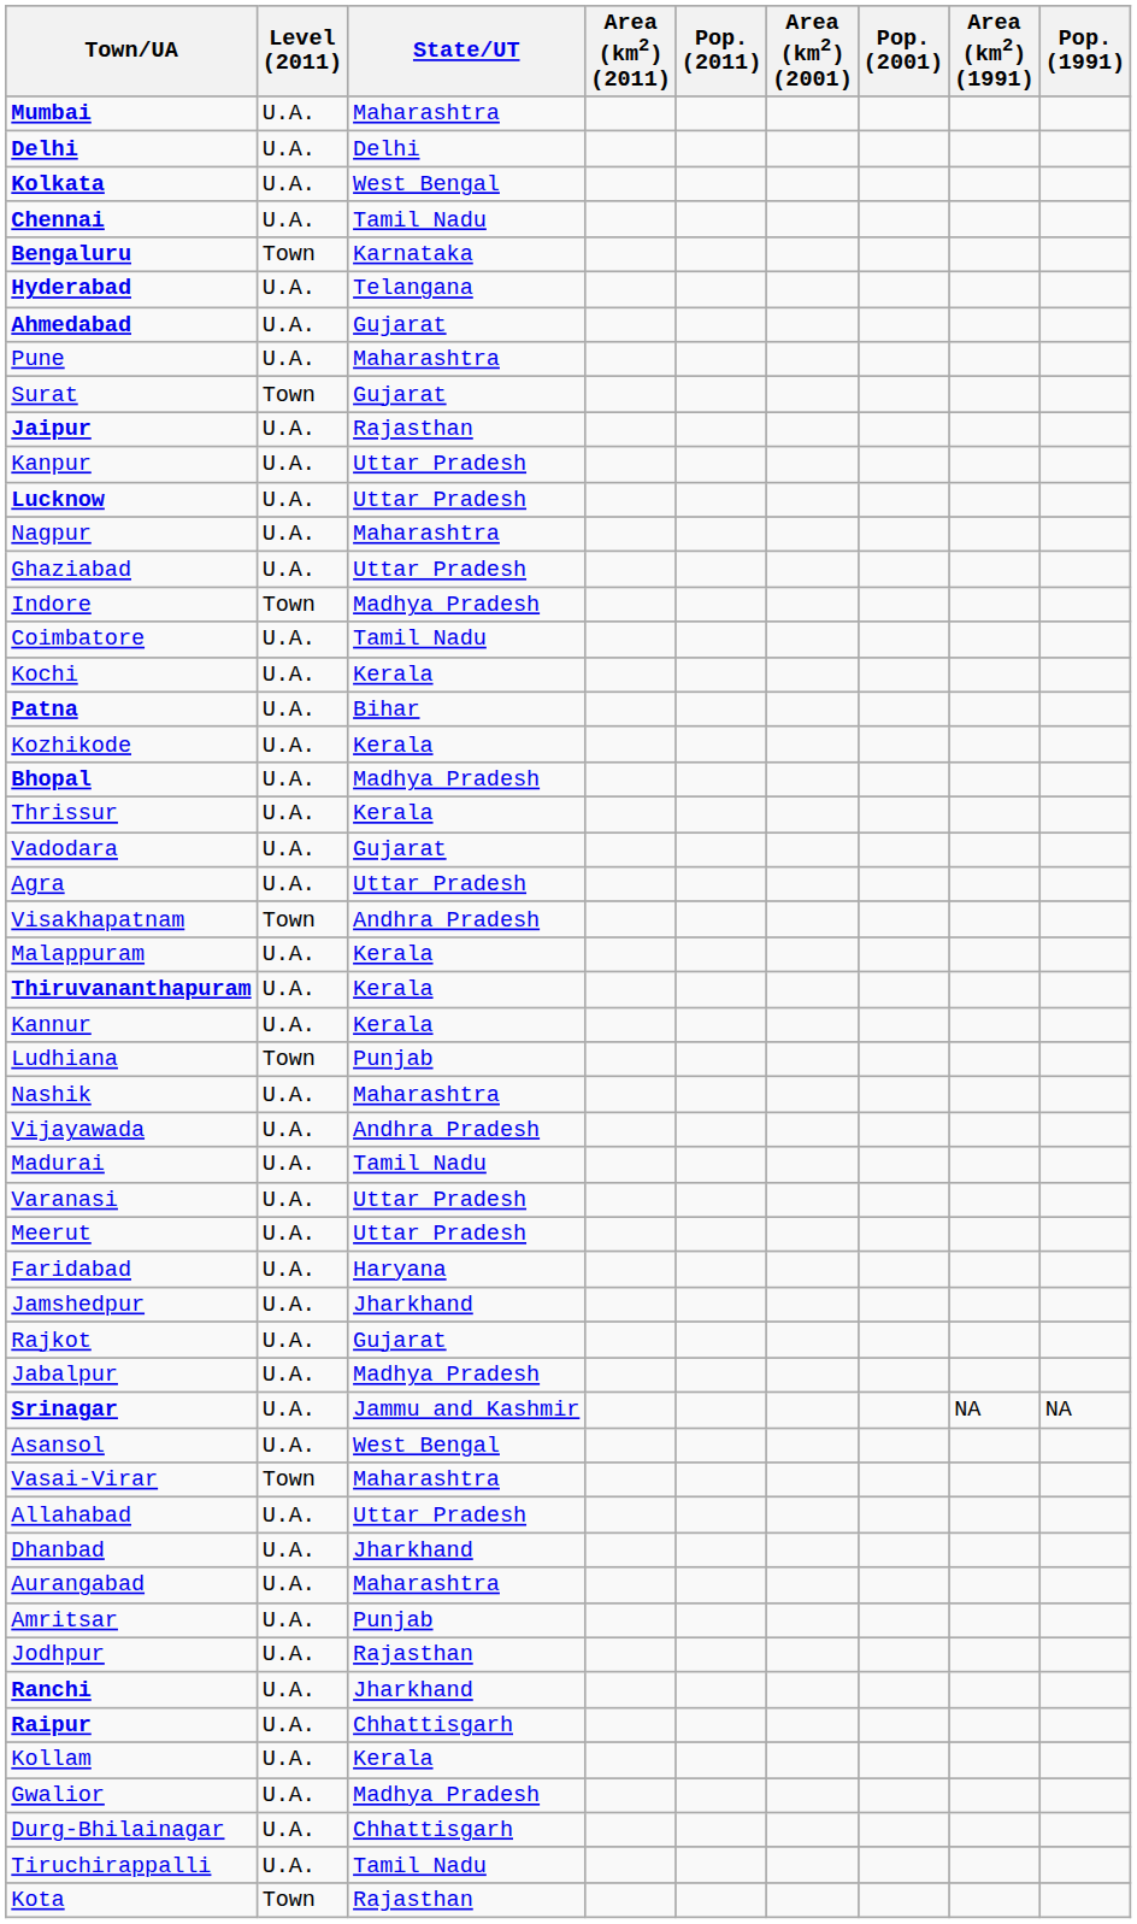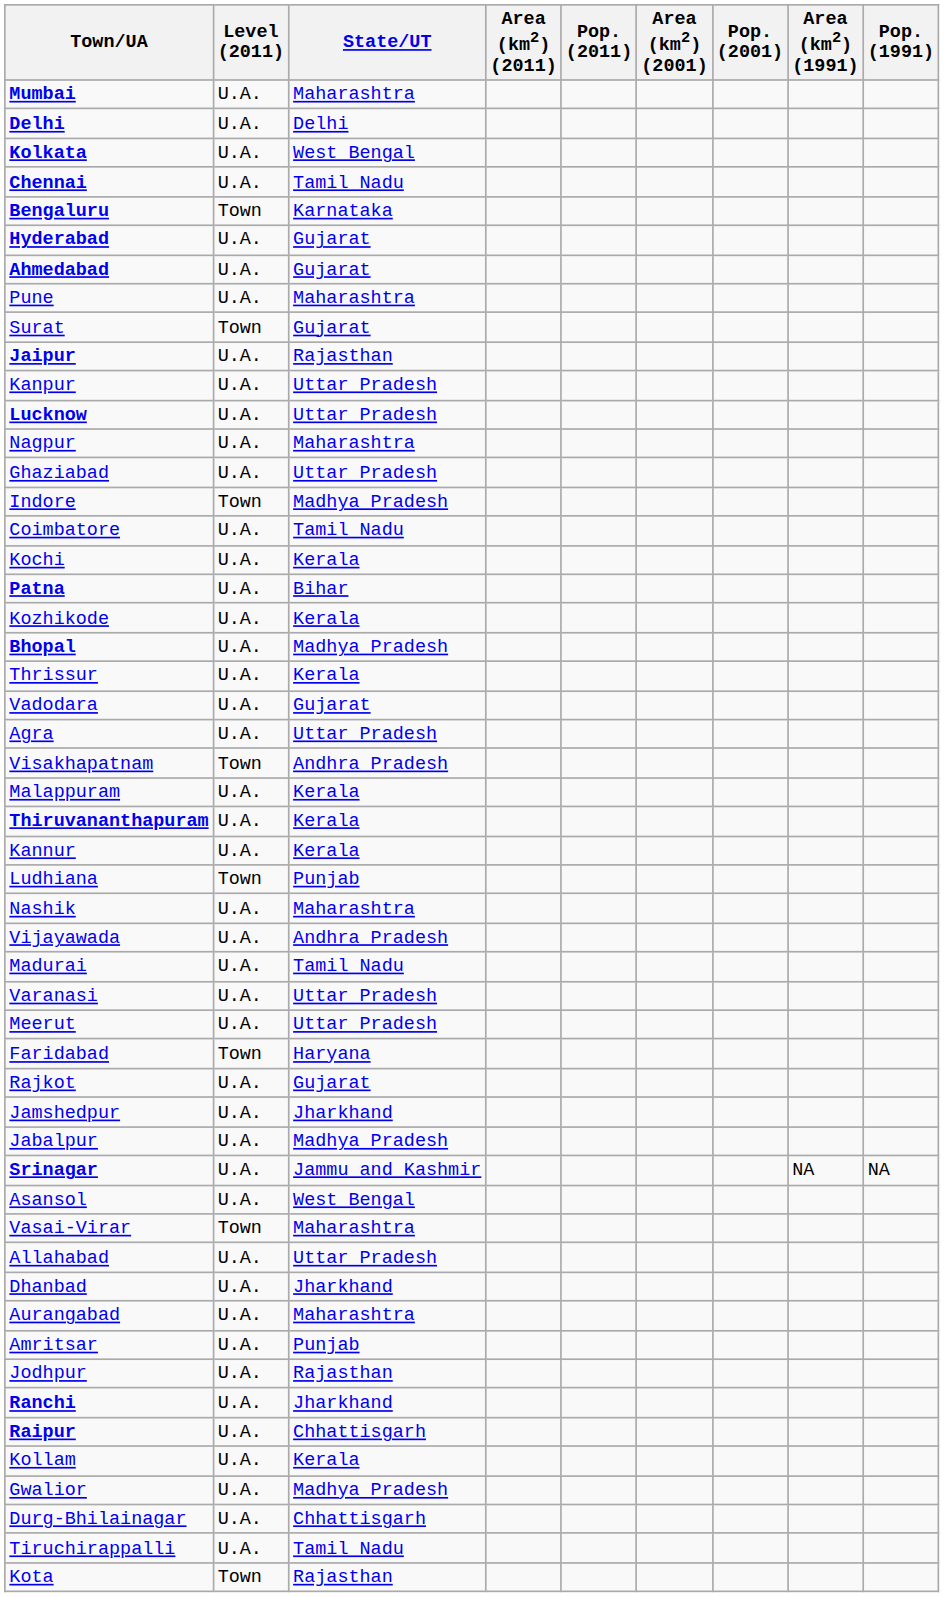 <table class="wikitable sortable sticky-header static-row-numbers col1left col2left" style="font-size: 85%">
 <tr>
 <th>Town/UA</th>
 <th>Level<br>(2011)</th>
 <th><a href='#'>State/UT</a></th>
 <th>Area<br>(km<sup>2</sup>)<br>(2011)</th>
 <th>Pop.<br>(2011)</th>
 <th>Area<br>(km<sup>2</sup>)<br>(2001)</th>
 <th>Pop.<br>(2001)</th>
 <th>Area<br>(km<sup>2</sup>)<br>(1991)</th>
 <th>Pop.<br>(1991)</th>
 </tr>
 <tr>
 <td><strong><a href='#'>Mumbai</a></strong></td>
 <td>U.A.</td>
 <td><a href='#'>Maharashtra</a></td>
 <td></td>
 <td></td>
 <td></td>
 <td></td>
 <td></td>
 <td></td>
 </tr>
 <tr>
 <td><strong><a href='#'>Delhi</a></strong></td>
 <td>U.A.</td>
 <td><a href='#'>Delhi</a></td>
 <td></td>
 <td></td>
 <td></td>
 <td></td>
 <td></td>
 <td></td>
 </tr>
 <tr>
 <td><strong><a href='#'>Kolkata</a></strong></td>
 <td>U.A.</td>
 <td><a href='#'>West Bengal</a></td>
 <td></td>
 <td></td>
 <td></td>
 <td></td>
 <td></td>
 <td></td>
 </tr>
 <tr>
 <td><strong><a href='#'>Chennai</a></strong></td>
 <td>U.A.</td>
 <td><a href='#'>Tamil Nadu</a></td>
 <td></td>
 <td></td>
 <td></td>
 <td></td>
 <td></td>
 <td></td>
 </tr>
 <tr>
 <td><strong><a href='#'>Bengaluru</a></strong></td>
 <td>Town</td>
 <td><a href='#'>Karnataka</a></td>
 <td></td>
 <td></td>
 <td></td>
 <td></td>
 <td></td>
 <td></td>
 </tr>
 <tr>
 <td><strong><a href='#'>Hyderabad</a></strong></td>
 <td>U.A.</td>
-<td><a href='#'>Telangana</a></td>
+<td><a href='#'>Gujarat</a></td>
 <td></td>
 <td></td>
 <td></td>
 <td></td>
 <td></td>
 <td></td>
 </tr>
 <tr>
 <td><strong><a href='#'>Ahmedabad</a></strong></td>
 <td>U.A.</td>
 <td><a href='#'>Gujarat</a></td>
 <td></td>
 <td></td>
 <td></td>
 <td></td>
 <td></td>
 <td></td>
 </tr>
 <tr>
 <td><a href='#'>Pune</a></td>
 <td>U.A.</td>
 <td><a href='#'>Maharashtra</a></td>
 <td></td>
 <td></td>
 <td></td>
 <td></td>
 <td></td>
 <td></td>
 </tr>
 <tr>
 <td><a href='#'>Surat</a></td>
 <td>Town</td>
 <td><a href='#'>Gujarat</a></td>
 <td></td>
 <td></td>
 <td></td>
 <td></td>
 <td></td>
 <td></td>
 </tr>
 <tr>
 <td><strong><a href='#'>Jaipur</a></strong></td>
 <td>U.A.</td>
 <td><a href='#'>Rajasthan</a></td>
 <td></td>
 <td></td>
 <td></td>
 <td></td>
 <td></td>
 <td></td>
 </tr>
 <tr>
 <td><a href='#'>Kanpur</a></td>
 <td>U.A.</td>
 <td><a href='#'>Uttar Pradesh</a></td>
 <td></td>
 <td></td>
 <td></td>
 <td></td>
 <td></td>
 <td></td>
 </tr>
 <tr>
 <td><strong><a href='#'>Lucknow</a></strong></td>
 <td>U.A.</td>
 <td><a href='#'>Uttar Pradesh</a></td>
 <td></td>
 <td></td>
 <td></td>
 <td></td>
 <td></td>
 <td></td>
 </tr>
 <tr>
 <td><a href='#'>Nagpur</a></td>
 <td>U.A.</td>
 <td><a href='#'>Maharashtra</a></td>
 <td></td>
 <td></td>
 <td></td>
 <td></td>
 <td></td>
 <td></td>
 </tr>
 <tr>
 <td><a href='#'>Ghaziabad</a></td>
 <td>U.A.</td>
 <td><a href='#'>Uttar Pradesh</a></td>
 <td></td>
 <td></td>
 <td></td>
 <td></td>
 <td></td>
 <td></td>
 </tr>
 <tr>
 <td><a href='#'>Indore</a></td>
 <td>Town</td>
 <td><a href='#'>Madhya Pradesh</a></td>
 <td></td>
 <td></td>
 <td></td>
 <td></td>
 <td></td>
 <td></td>
 </tr>
 <tr>
 <td><a href='#'>Coimbatore</a></td>
 <td>U.A.</td>
 <td><a href='#'>Tamil Nadu</a></td>
 <td></td>
 <td></td>
 <td></td>
 <td></td>
 <td></td>
 <td></td>
 </tr>
 <tr>
 <td><a href='#'>Kochi</a></td>
 <td>U.A.</td>
 <td><a href='#'>Kerala</a></td>
 <td></td>
 <td></td>
 <td></td>
 <td></td>
 <td></td>
 <td></td>
 </tr>
 <tr>
 <td><strong><a href='#'>Patna</a></strong></td>
 <td>U.A.</td>
 <td><a href='#'>Bihar</a></td>
 <td></td>
 <td></td>
 <td></td>
 <td></td>
 <td></td>
 <td></td>
 </tr>
 <tr>
 <td><a href='#'>Kozhikode</a></td>
 <td>U.A.</td>
 <td><a href='#'>Kerala</a></td>
 <td></td>
 <td></td>
 <td></td>
 <td></td>
 <td></td>
 <td></td>
 </tr>
 <tr>
 <td><strong><a href='#'>Bhopal</a></strong></td>
 <td>U.A.</td>
 <td><a href='#'>Madhya Pradesh</a></td>
 <td></td>
 <td></td>
 <td></td>
 <td></td>
 <td></td>
 <td></td>
 </tr>
 <tr>
 <td><a href='#'>Thrissur</a></td>
 <td>U.A.</td>
 <td><a href='#'>Kerala</a></td>
 <td></td>
 <td></td>
 <td></td>
 <td></td>
 <td></td>
 <td></td>
 </tr>
 <tr>
 <td><a href='#'>Vadodara</a></td>
 <td>U.A.</td>
 <td><a href='#'>Gujarat</a></td>
 <td></td>
 <td></td>
 <td></td>
 <td></td>
 <td></td>
 <td></td>
 </tr>
 <tr>
 <td><a href='#'>Agra</a></td>
 <td>U.A.</td>
 <td><a href='#'>Uttar Pradesh</a></td>
 <td></td>
 <td></td>
 <td></td>
 <td></td>
 <td></td>
 <td></td>
 </tr>
 <tr>
 <td><a href='#'>Visakhapatnam</a></td>
 <td>Town</td>
 <td><a href='#'>Andhra Pradesh</a></td>
 <td></td>
 <td></td>
 <td></td>
 <td></td>
 <td></td>
 <td></td>
 </tr>
 <tr>
 <td><a href='#'>Malappuram</a></td>
 <td>U.A.</td>
 <td><a href='#'>Kerala</a></td>
 <td></td>
 <td></td>
 <td></td>
 <td></td>
 <td></td>
 <td></td>
 </tr>
 <tr>
 <td><strong><a href='#'>Thiruvananthapuram</a></strong></td>
 <td>U.A.</td>
 <td><a href='#'>Kerala</a></td>
 <td></td>
 <td></td>
 <td></td>
 <td></td>
 <td></td>
 <td></td>
 </tr>
 <tr>
 <td><a href='#'>Kannur</a></td>
 <td>U.A.</td>
 <td><a href='#'>Kerala</a></td>
 <td></td>
 <td></td>
 <td></td>
 <td></td>
 <td></td>
 <td></td>
 </tr>
 <tr>
 <td><a href='#'>Ludhiana</a></td>
 <td>Town</td>
 <td><a href='#'>Punjab</a></td>
 <td></td>
 <td></td>
 <td></td>
 <td></td>
 <td></td>
 <td></td>
 </tr>
 <tr>
 <td><a href='#'>Nashik</a></td>
 <td>U.A.</td>
 <td><a href='#'>Maharashtra</a></td>
 <td></td>
 <td></td>
 <td></td>
 <td></td>
 <td></td>
 <td></td>
 </tr>
 <tr>
 <td><a href='#'>Vijayawada</a></td>
 <td>U.A.</td>
 <td><a href='#'>Andhra Pradesh</a></td>
 <td></td>
 <td></td>
 <td></td>
 <td></td>
 <td></td>
 <td></td>
 </tr>
 <tr>
 <td><a href='#'>Madurai</a></td>
 <td>U.A.</td>
 <td><a href='#'>Tamil Nadu</a></td>
 <td></td>
 <td></td>
 <td></td>
 <td></td>
 <td></td>
 <td></td>
 </tr>
 <tr>
 <td><a href='#'>Varanasi</a></td>
 <td>U.A.</td>
 <td><a href='#'>Uttar Pradesh</a></td>
 <td></td>
 <td></td>
 <td></td>
 <td></td>
 <td></td>
 <td></td>
 </tr>
 <tr>
 <td><a href='#'>Meerut</a></td>
 <td>U.A.</td>
 <td><a href='#'>Uttar Pradesh</a></td>
 <td></td>
 <td></td>
 <td></td>
 <td></td>
 <td></td>
 <td></td>
 </tr>
 <tr>
 <td><a href='#'>Faridabad</a></td>
+<td>Town</td>
+<td><a href='#'>Haryana</a></td>
+<td></td>
+<td></td>
+<td></td>
+<td></td>
+<td></td>
+<td></td>
+</tr>
+<tr>
+<td><a href='#'>Rajkot</a></td>
 <td>U.A.</td>
-<td><a href='#'>Haryana</a></td>
+<td><a href='#'>Gujarat</a></td>
 <td></td>
 <td></td>
 <td></td>
 <td></td>
 <td></td>
 <td></td>
 </tr>
 <tr>
 <td><a href='#'>Jamshedpur</a></td>
 <td>U.A.</td>
 <td><a href='#'>Jharkhand</a></td>
-<td></td>
-<td></td>
-<td></td>
-<td></td>
-<td></td>
-<td></td>
-</tr>
-<tr>
-<td><a href='#'>Rajkot</a></td>
-<td>U.A.</td>
-<td><a href='#'>Gujarat</a></td>
 <td></td>
 <td></td>
 <td></td>
 <td></td>
 <td></td>
 <td></td>
 </tr>
 <tr>
 <td><a href='#'>Jabalpur</a></td>
 <td>U.A.</td>
 <td><a href='#'>Madhya Pradesh</a></td>
 <td></td>
 <td></td>
 <td></td>
 <td></td>
 <td></td>
 <td></td>
 </tr>
 <tr>
 <td><strong><a href='#'>Srinagar</a></strong></td>
 <td>U.A.</td>
 <td><a href='#'>Jammu and Kashmir</a></td>
 <td></td>
 <td></td>
 <td></td>
 <td></td>
 <td>NA</td>
 <td>NA</td>
 </tr>
 <tr>
 <td><a href='#'>Asansol</a></td>
 <td>U.A.</td>
 <td><a href='#'>West Bengal</a></td>
 <td></td>
 <td></td>
 <td></td>
 <td></td>
 <td></td>
 <td></td>
 </tr>
 <tr>
 <td><a href='#'>Vasai-Virar</a></td>
 <td>Town</td>
 <td><a href='#'>Maharashtra</a></td>
 <td></td>
 <td></td>
 <td></td>
 <td></td>
 <td></td>
 <td></td>
 </tr>
 <tr>
 <td><a href='#'>Allahabad</a></td>
 <td>U.A.</td>
 <td><a href='#'>Uttar Pradesh</a></td>
 <td></td>
 <td></td>
 <td></td>
 <td></td>
 <td></td>
 <td></td>
 </tr>
 <tr>
 <td><a href='#'>Dhanbad</a></td>
 <td>U.A.</td>
 <td><a href='#'>Jharkhand</a></td>
 <td></td>
 <td></td>
 <td></td>
 <td></td>
 <td></td>
 <td></td>
 </tr>
 <tr>
 <td><a href='#'>Aurangabad</a></td>
 <td>U.A.</td>
 <td><a href='#'>Maharashtra</a></td>
 <td></td>
 <td></td>
 <td></td>
 <td></td>
 <td></td>
 <td></td>
 </tr>
 <tr>
 <td><a href='#'>Amritsar</a></td>
 <td>U.A.</td>
 <td><a href='#'>Punjab</a></td>
 <td></td>
 <td></td>
 <td></td>
 <td></td>
 <td></td>
 <td></td>
 </tr>
 <tr>
 <td><a href='#'>Jodhpur</a></td>
 <td>U.A.</td>
 <td><a href='#'>Rajasthan</a></td>
 <td></td>
 <td></td>
 <td></td>
 <td></td>
 <td></td>
 <td></td>
 </tr>
 <tr>
 <td><strong><a href='#'>Ranchi</a></strong></td>
 <td>U.A.</td>
 <td><a href='#'>Jharkhand</a></td>
 <td></td>
 <td></td>
 <td></td>
 <td></td>
 <td></td>
 <td></td>
 </tr>
 <tr>
 <td><strong><a href='#'>Raipur</a></strong></td>
 <td>U.A.</td>
 <td><a href='#'>Chhattisgarh</a></td>
 <td></td>
 <td></td>
 <td></td>
 <td></td>
 <td></td>
 <td></td>
 </tr>
 <tr>
 <td><a href='#'>Kollam</a></td>
 <td>U.A.</td>
 <td><a href='#'>Kerala</a></td>
 <td></td>
 <td></td>
 <td></td>
 <td></td>
 <td></td>
 <td></td>
 </tr>
 <tr>
 <td><a href='#'>Gwalior</a></td>
 <td>U.A.</td>
 <td><a href='#'>Madhya Pradesh</a></td>
 <td></td>
 <td></td>
 <td></td>
 <td></td>
 <td></td>
 <td></td>
 </tr>
 <tr>
 <td><a href='#'>Durg-Bhilainagar</a></td>
 <td>U.A.</td>
 <td><a href='#'>Chhattisgarh</a></td>
 <td></td>
 <td></td>
 <td></td>
 <td></td>
 <td></td>
 <td></td>
 </tr>
 <tr>
 <td><a href='#'>Tiruchirappalli</a></td>
 <td>U.A.</td>
 <td><a href='#'>Tamil Nadu</a></td>
 <td></td>
 <td></td>
 <td></td>
 <td></td>
 <td></td>
 <td></td>
 </tr>
 <tr>
 <td><a href='#'>Kota</a></td>
 <td>Town</td>
 <td><a href='#'>Rajasthan</a></td>
 <td></td>
 <td></td>
 <td></td>
 <td></td>
 <td></td>
 <td></td>
 </tr>
 </table>
